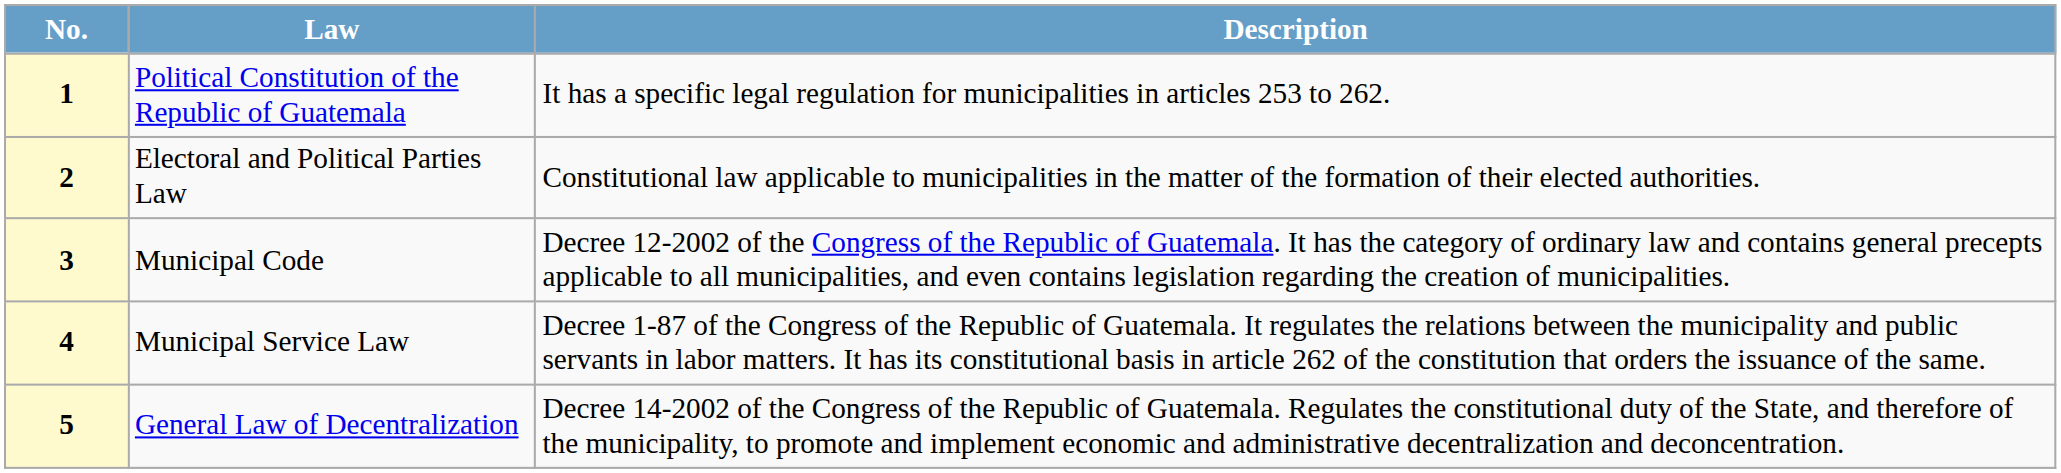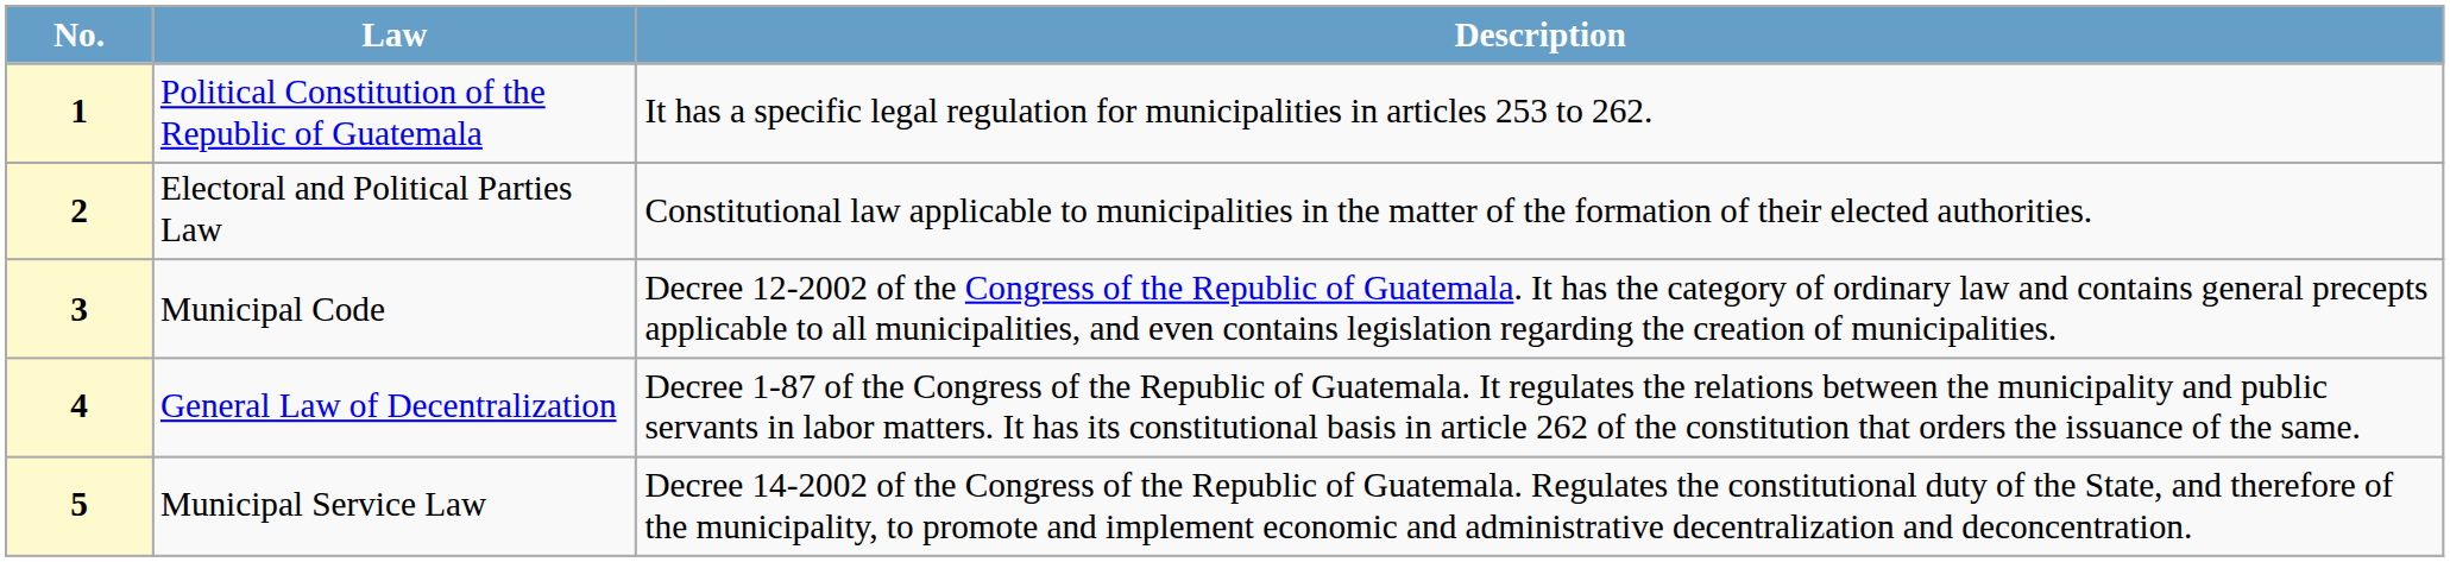 <table class="wikitable mw-collapsible" width=80% style='font-size:0.9em'>
 <tr style=color:white;>
 <th style="background:#659ec7;" align=center width=6%>No.</th>
 <th style="background:#659ec7;" align=center>Law</th>
 <th style="background:#659ec7;" align=center>Description</th>
 </tr>
 <tr>
 <th style=background:lemonchiffon;>1</th>
 <td><a href='#'>Political Constitution of the Republic of Guatemala</a></td>
 <td>It has a specific legal regulation for municipalities in articles 253 to 262.</td>
 </tr>
 <tr>
 <th style=background:lemonchiffon;>2</th>
 <td>Electoral and Political Parties Law</td>
 <td>Constitutional law applicable to municipalities in the matter of the formation of their elected authorities.</td>
 </tr>
 <tr>
 <th style=background:lemonchiffon;>3</th>
 <td>Municipal Code</td>
 <td>Decree 12-2002 of the <a href='#'>Congress of the Republic of Guatemala</a>. It has the category of ordinary law and contains general precepts applicable to all municipalities, and even contains legislation regarding the creation of municipalities.</td>
 </tr>
 <tr>
 <th style=background:lemonchiffon;>4</th>
-<td>Municipal Service Law</td>
+<td><a href='#'>General Law of Decentralization</a></td>
 <td>Decree 1-87 of the Congress of the Republic of Guatemala. It regulates the relations between the municipality and public servants in labor matters. It has its constitutional basis in article 262 of the constitution that orders the issuance of the same.</td>
 </tr>
 <tr>
 <th style=background:lemonchiffon;>5</th>
-<td><a href='#'>General Law of Decentralization</a></td>
+<td>Municipal Service Law</td>
 <td>Decree 14-2002 of the Congress of the Republic of Guatemala. Regulates the constitutional duty of the State, and therefore of the municipality, to promote and implement economic and administrative decentralization and deconcentration.</td>
 </tr>
 </table>
